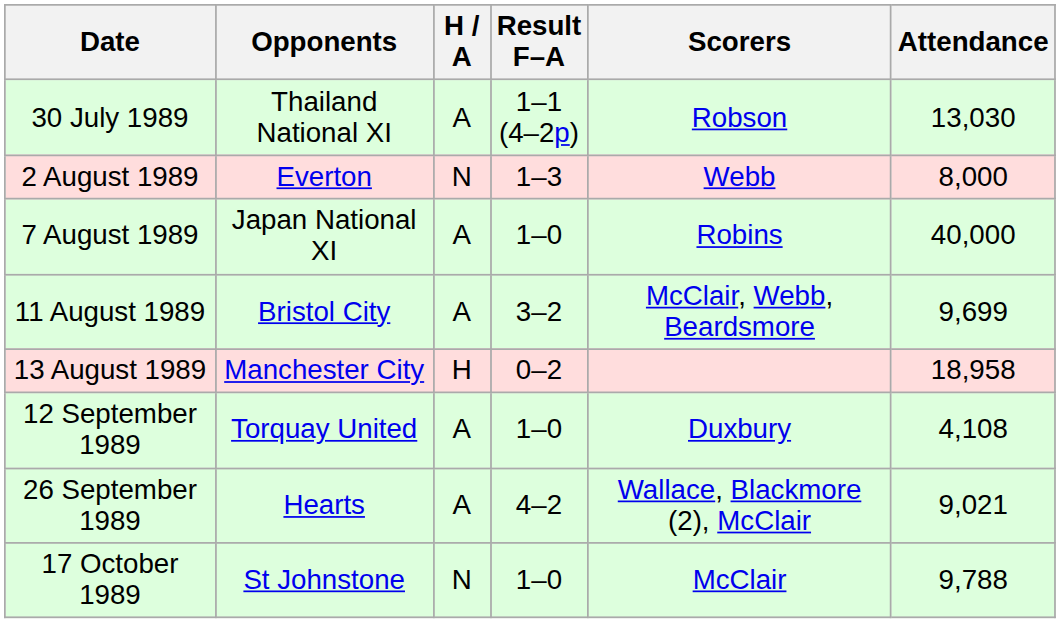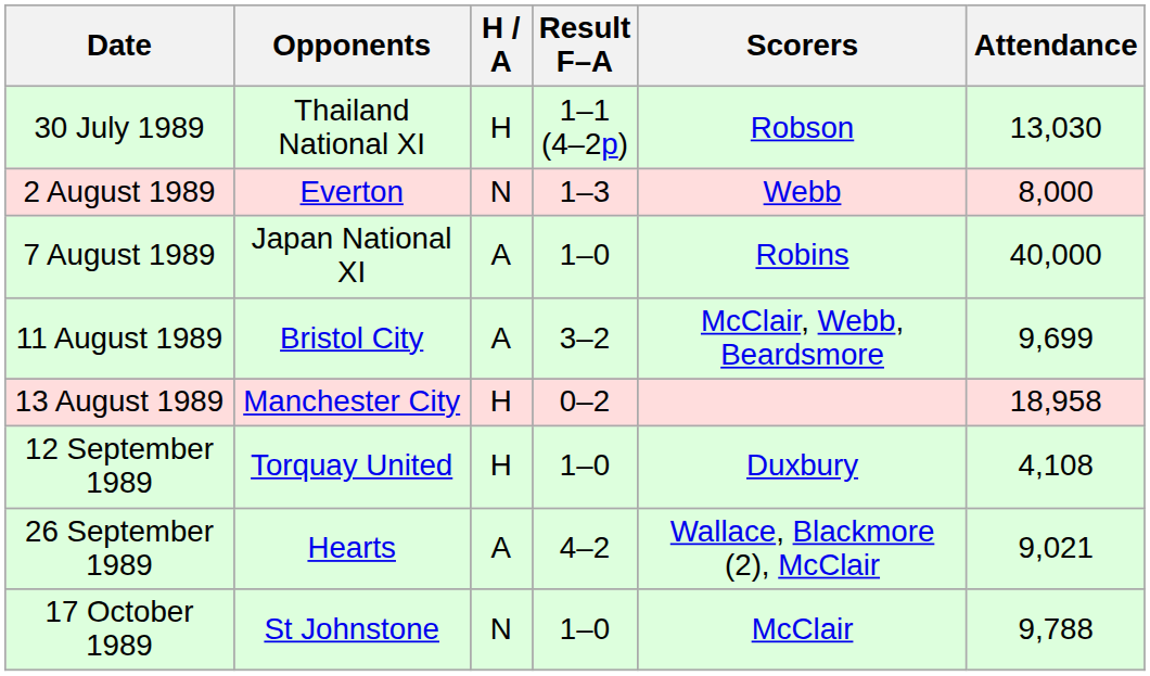 <table class="wikitable" style="text-align:center">
 <tr>
 <th>Date</th>
 <th>Opponents</th>
 <th>H / A</th>
 <th>Result<br>F–A</th>
 <th>Scorers</th>
 <th>Attendance</th>
 </tr>
 <tr bgcolor="#ddffdd">
 <td>30 July 1989</td>
 <td>Thailand National XI</td>
-<td>A</td>
+<td>H</td>
 <td>1–1<br>(4–2<a href='#'>p</a>)</td>
 <td><a href='#'>Robson</a></td>
 <td>13,030</td>
 </tr>
 <tr bgcolor="#ffdddd">
 <td>2 August 1989</td>
 <td><a href='#'>Everton</a></td>
 <td>N</td>
 <td>1–3</td>
 <td><a href='#'>Webb</a></td>
 <td>8,000</td>
 </tr>
 <tr bgcolor="#ddffdd">
 <td>7 August 1989</td>
 <td>Japan National XI</td>
 <td>A</td>
 <td>1–0</td>
 <td><a href='#'>Robins</a></td>
 <td>40,000</td>
 </tr>
 <tr bgcolor="#ddffdd">
 <td>11 August 1989</td>
 <td><a href='#'>Bristol City</a></td>
 <td>A</td>
 <td>3–2</td>
 <td><a href='#'>McClair</a>, <a href='#'>Webb</a>, <a href='#'>Beardsmore</a></td>
 <td>9,699</td>
 </tr>
 <tr bgcolor="#ffdddd">
 <td>13 August 1989</td>
 <td><a href='#'>Manchester City</a></td>
 <td>H</td>
 <td>0–2</td>
 <td></td>
 <td>18,958</td>
 </tr>
 <tr bgcolor="#ddffdd">
 <td>12 September 1989</td>
 <td><a href='#'>Torquay United</a></td>
-<td>A</td>
+<td>H</td>
 <td>1–0</td>
 <td><a href='#'>Duxbury</a></td>
 <td>4,108</td>
 </tr>
 <tr bgcolor="#ddffdd">
 <td>26 September 1989</td>
 <td><a href='#'>Hearts</a></td>
 <td>A</td>
 <td>4–2</td>
 <td><a href='#'>Wallace</a>, <a href='#'>Blackmore</a> (2), <a href='#'>McClair</a></td>
 <td>9,021</td>
 </tr>
 <tr bgcolor="#ddffdd">
 <td>17 October 1989</td>
 <td><a href='#'>St Johnstone</a></td>
 <td>N</td>
 <td>1–0</td>
 <td><a href='#'>McClair</a></td>
 <td>9,788</td>
 </tr>
 </table>
